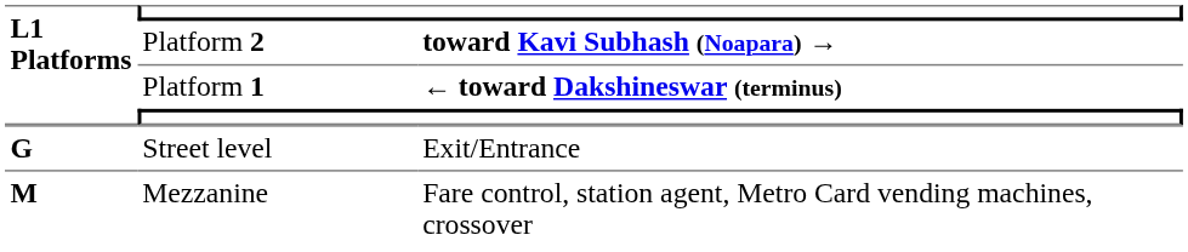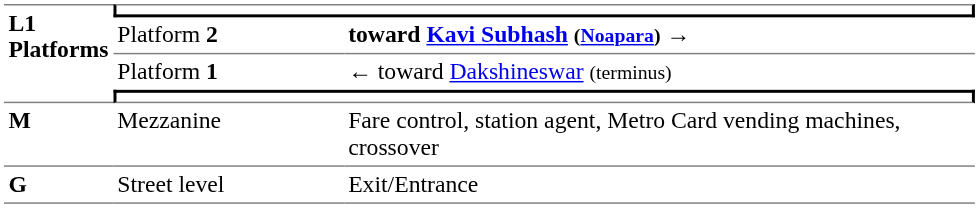 <table border=0 cellspacing=0 cellpadding=3>
 <tr>
 <td style="border-bottom:solid 1px gray;vertical-align:top;border-top:solid 1px gray;" rowspan=4;><strong>L1<br>Platforms</strong></td>
 <td style="border-top:solid 1px gray;border-right:solid 2px black;border-left:solid 2px black;border-bottom:solid 2px black;text-align:center;" colspan=2></td>
 </tr>
 <tr>
 <td style="border-bottom:solid 1px gray;" width=150>Platform <span><strong>2</strong></span></td>
 <td style="border-bottom:solid 1px gray;" width=390><strong>  toward <a href='#'>Kavi Subhash</a> <small>(<a href='#'>Noapara</a>)</small> →</strong></td>
 </tr>
 <tr>
 <td>Platform <span><strong>1</strong></span></td>
-<td><strong>←  toward <a href='#'>Dakshineswar</a> <small>(terminus)</small></strong></td>
+<td>←  toward <a href='#'>Dakshineswar</a> <small>(terminus)</small></td>
 </tr>
 <tr>
 <td style="border-top:solid 2px black;border-right:solid 2px black;border-left:solid 2px black;border-bottom:solid 1px gray;text-align:center;" colspan=2></td>
+</tr>
+<tr>
+<td style="vertical-align:top"><strong>M</strong></td>
+<td style="vertical-align:top">Mezzanine</td>
+<td style="vertical-align:top">Fare control, station agent, Metro Card vending machines, crossover</td>
 </tr>
 <tr>
 <td style="border-bottom:solid 1px gray;border-top:solid 1px gray; vertical-align:top" width=50><strong>G</strong></td>
 <td style="border-top:solid 1px gray;border-bottom:solid 1px gray; vertical-align:top" width=100>Street level</td>
 <td style="border-top:solid 1px gray;border-bottom:solid 1px gray; vertical-align:top" width=420>Exit/Entrance</td>
 </tr>
-<tr>
-<td style="vertical-align:top"><strong>M</strong></td>
-<td style="vertical-align:top">Mezzanine</td>
-<td style="vertical-align:top">Fare control, station agent, Metro Card vending machines, crossover</td>
-</tr>
 </table>
